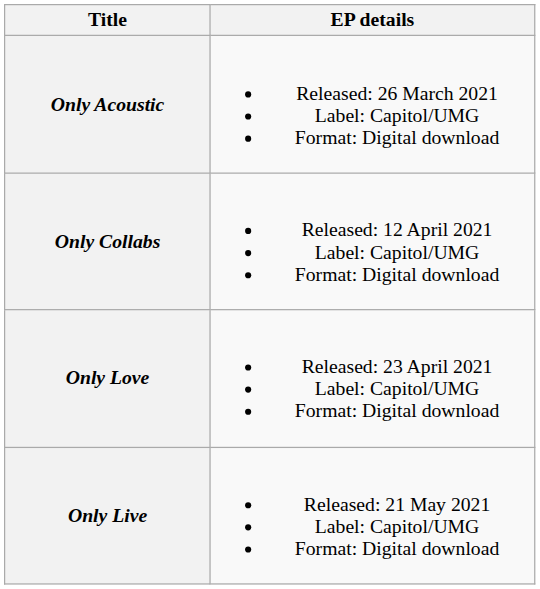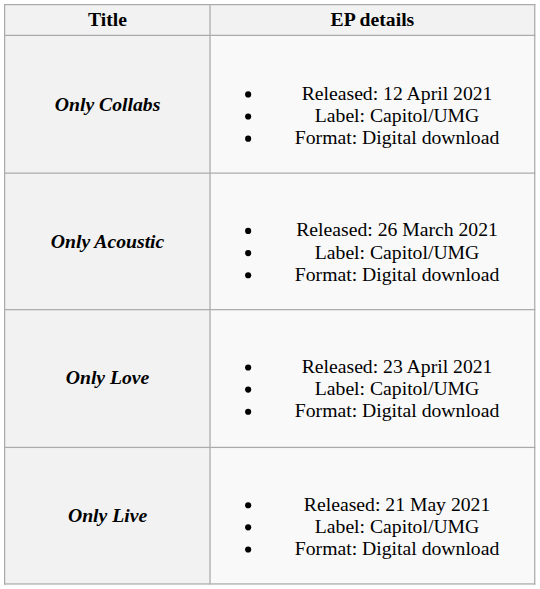 <table class="wikitable plainrowheaders" style="text-align:center;" border="1">
 <tr>
 <th scope="col" style="width:10em;">Title</th>
 <th scope="col" style="width:16em;">EP details</th>
 </tr>
 <tr>
+<th scope="row"><em>Only Collabs</em></th>
+<td><br><ul><li>Released: 12 April 2021</li><li>Label: Capitol/UMG</li><li>Format: Digital download</li></ul></td>
+</tr>
+<tr>
 <th scope="row"><em>Only Acoustic</em></th>
 <td><br><ul><li>Released: 26 March 2021</li><li>Label: Capitol/UMG</li><li>Format: Digital download</li></ul></td>
-</tr>
-<tr>
-<th scope="row"><em>Only Collabs</em></th>
-<td><br><ul><li>Released: 12 April 2021</li><li>Label: Capitol/UMG</li><li>Format: Digital download</li></ul></td>
 </tr>
 <tr>
 <th scope="row"><em>Only Love</em></th>
 <td><br><ul><li>Released: 23 April 2021</li><li>Label: Capitol/UMG</li><li>Format: Digital download</li></ul></td>
 </tr>
 <tr>
 <th scope="row"><em>Only Live</em></th>
 <td><br><ul><li>Released: 21 May 2021</li><li>Label: Capitol/UMG</li><li>Format: Digital download</li></ul></td>
 </tr>
 </table>
